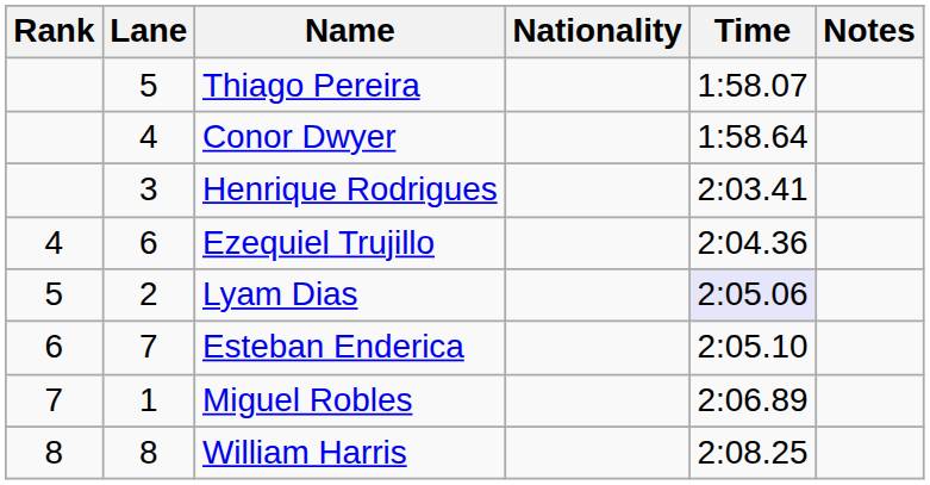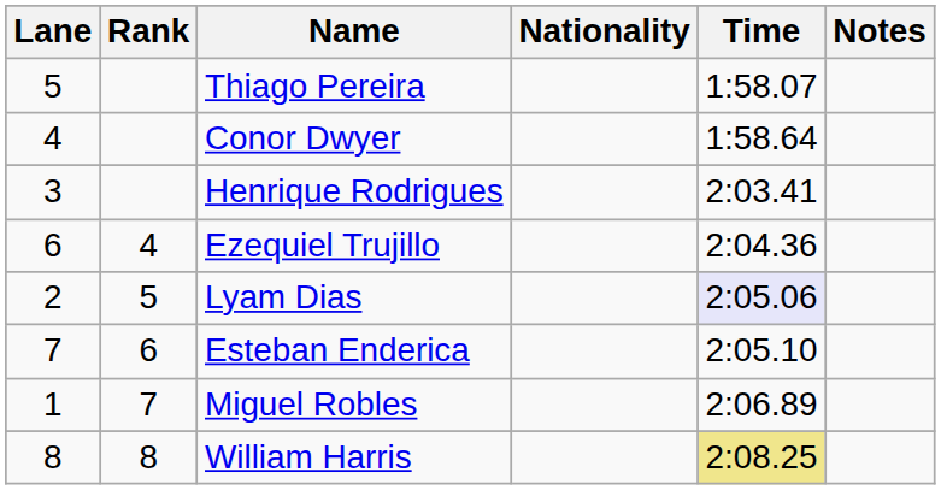 <table class="wikitable sortable" style="text-align:center">
 <tr>
+<th>Lane</th>
 <th>Rank</th>
-<th>Lane</th>
 <th>Name</th>
 <th>Nationality</th>
 <th>Time</th>
 <th>Notes</th>
 </tr>
 <tr>
+<td>5</td>
 <td></td>
-<td>5</td>
 <td align=left><a href='#'>Thiago Pereira</a></td>
 <td align=left></td>
 <td>1:58.07</td>
 <td></td>
 </tr>
 <tr>
+<td>4</td>
 <td></td>
-<td>4</td>
 <td align=left><a href='#'>Conor Dwyer</a></td>
 <td align=left></td>
 <td>1:58.64</td>
 <td></td>
 </tr>
 <tr>
+<td>3</td>
 <td></td>
-<td>3</td>
 <td align=left><a href='#'>Henrique Rodrigues</a></td>
 <td align=left></td>
 <td>2:03.41</td>
 <td></td>
 </tr>
 <tr>
+<td>6</td>
 <td>4</td>
-<td>6</td>
 <td align=left><a href='#'>Ezequiel Trujillo</a></td>
 <td align=left></td>
 <td>2:04.36</td>
 <td></td>
 </tr>
 <tr>
+<td>2</td>
 <td>5</td>
-<td>2</td>
 <td align=left><a href='#'>Lyam Dias</a></td>
 <td align=left></td>
 <td style="background: lavender;">2:05.06</td>
 <td></td>
 </tr>
 <tr>
+<td>7</td>
 <td>6</td>
-<td>7</td>
 <td align=left><a href='#'>Esteban Enderica</a></td>
 <td align=left></td>
 <td>2:05.10</td>
 <td></td>
 </tr>
 <tr>
+<td>1</td>
 <td>7</td>
-<td>1</td>
 <td align=left><a href='#'>Miguel Robles</a></td>
 <td align=left></td>
 <td>2:06.89</td>
 <td></td>
 </tr>
 <tr>
 <td>8</td>
 <td>8</td>
 <td align=left><a href='#'>William Harris</a></td>
 <td align=left></td>
-<td>2:08.25</td>
+<td style="background: khaki;">2:08.25</td>
 <td></td>
 </tr>
 </table>
